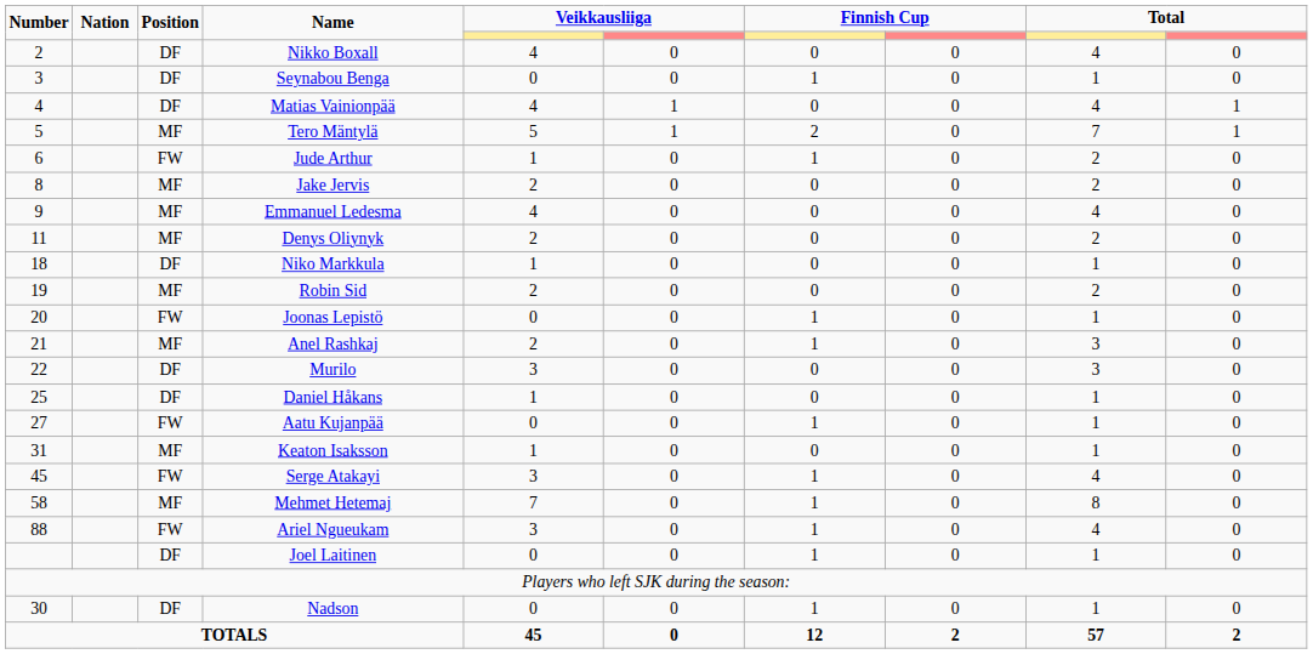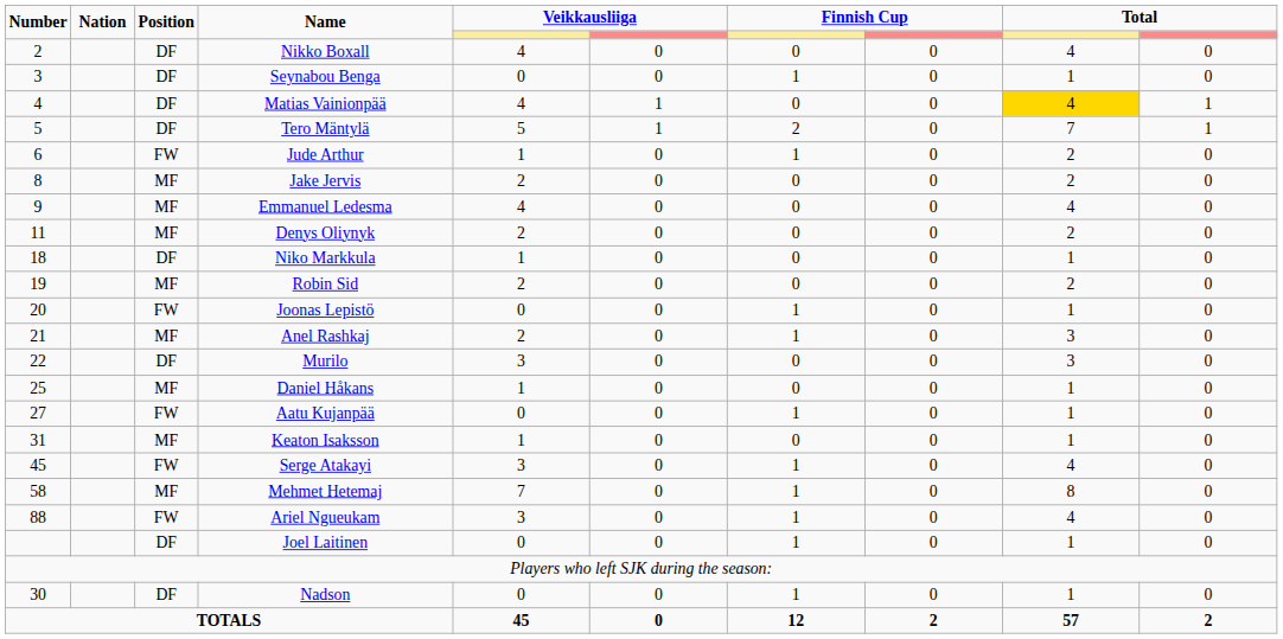 <table class="wikitable" style="text-align:center;">
 <tr>
 <td rowspan="2"  style="width:5%;"><strong>Number</strong></td>
 <td rowspan="2"  style="width:5%;"><strong>Nation</strong></td>
 <td rowspan="2"  style="width:5%;"><strong>Position</strong></td>
 <td rowspan="2"  style="width:20%;"><strong>Name</strong></td>
 <td colspan="2"><strong><a href='#'>Veikkausliiga</a></strong></td>
 <td colspan="2"><strong><a href='#'>Finnish Cup</a></strong></td>
 <td colspan="2"><strong>Total</strong></td>
 </tr>
 <tr>
 <th style="width:60px; background:#fe9;"></th>
 <th style="width:60px; background:#ff8888;"></th>
 <th style="width:60px; background:#fe9;"></th>
 <th style="width:60px; background:#ff8888;"></th>
 <th style="width:60px; background:#fe9;"></th>
 <th style="width:60px; background:#ff8888;"></th>
 </tr>
 <tr>
 <td>2</td>
 <td></td>
 <td>DF</td>
 <td><a href='#'>Nikko Boxall</a></td>
 <td>4</td>
 <td>0</td>
 <td>0</td>
 <td>0</td>
 <td>4</td>
 <td>0</td>
 </tr>
 <tr>
 <td>3</td>
 <td></td>
 <td>DF</td>
 <td><a href='#'>Seynabou Benga</a></td>
 <td>0</td>
 <td>0</td>
 <td>1</td>
 <td>0</td>
 <td>1</td>
 <td>0</td>
 </tr>
 <tr>
 <td>4</td>
 <td></td>
 <td>DF</td>
 <td><a href='#'>Matias Vainionpää</a></td>
 <td>4</td>
 <td>1</td>
 <td>0</td>
 <td>0</td>
-<td>4</td>
+<td style="background: gold;">4</td>
 <td>1</td>
 </tr>
 <tr>
 <td>5</td>
 <td></td>
-<td>MF</td>
+<td>DF</td>
 <td><a href='#'>Tero Mäntylä</a></td>
 <td>5</td>
 <td>1</td>
 <td>2</td>
 <td>0</td>
 <td>7</td>
 <td>1</td>
 </tr>
 <tr>
 <td>6</td>
 <td></td>
 <td>FW</td>
 <td><a href='#'>Jude Arthur</a></td>
 <td>1</td>
 <td>0</td>
 <td>1</td>
 <td>0</td>
 <td>2</td>
 <td>0</td>
 </tr>
 <tr>
 <td>8</td>
 <td></td>
 <td>MF</td>
 <td><a href='#'>Jake Jervis</a></td>
 <td>2</td>
 <td>0</td>
 <td>0</td>
 <td>0</td>
 <td>2</td>
 <td>0</td>
 </tr>
 <tr>
 <td>9</td>
 <td></td>
 <td>MF</td>
 <td><a href='#'>Emmanuel Ledesma</a></td>
 <td>4</td>
 <td>0</td>
 <td>0</td>
 <td>0</td>
 <td>4</td>
 <td>0</td>
 </tr>
 <tr>
 <td>11</td>
 <td></td>
 <td>MF</td>
 <td><a href='#'>Denys Oliynyk</a></td>
 <td>2</td>
 <td>0</td>
 <td>0</td>
 <td>0</td>
 <td>2</td>
 <td>0</td>
 </tr>
 <tr>
 <td>18</td>
 <td></td>
 <td>DF</td>
 <td><a href='#'>Niko Markkula</a></td>
 <td>1</td>
 <td>0</td>
 <td>0</td>
 <td>0</td>
 <td>1</td>
 <td>0</td>
 </tr>
 <tr>
 <td>19</td>
 <td></td>
 <td>MF</td>
 <td><a href='#'>Robin Sid</a></td>
 <td>2</td>
 <td>0</td>
 <td>0</td>
 <td>0</td>
 <td>2</td>
 <td>0</td>
 </tr>
 <tr>
 <td>20</td>
 <td></td>
 <td>FW</td>
 <td><a href='#'>Joonas Lepistö</a></td>
 <td>0</td>
 <td>0</td>
 <td>1</td>
 <td>0</td>
 <td>1</td>
 <td>0</td>
 </tr>
 <tr>
 <td>21</td>
 <td></td>
 <td>MF</td>
 <td><a href='#'>Anel Rashkaj</a></td>
 <td>2</td>
 <td>0</td>
 <td>1</td>
 <td>0</td>
 <td>3</td>
 <td>0</td>
 </tr>
 <tr>
 <td>22</td>
 <td></td>
 <td>DF</td>
 <td><a href='#'>Murilo</a></td>
 <td>3</td>
 <td>0</td>
 <td>0</td>
 <td>0</td>
 <td>3</td>
 <td>0</td>
 </tr>
 <tr>
 <td>25</td>
 <td></td>
-<td>DF</td>
+<td>MF</td>
 <td><a href='#'>Daniel Håkans</a></td>
 <td>1</td>
 <td>0</td>
 <td>0</td>
 <td>0</td>
 <td>1</td>
 <td>0</td>
 </tr>
 <tr>
 <td>27</td>
 <td></td>
 <td>FW</td>
 <td><a href='#'>Aatu Kujanpää</a></td>
 <td>0</td>
 <td>0</td>
 <td>1</td>
 <td>0</td>
 <td>1</td>
 <td>0</td>
 </tr>
 <tr>
 <td>31</td>
 <td></td>
 <td>MF</td>
 <td><a href='#'>Keaton Isaksson</a></td>
 <td>1</td>
 <td>0</td>
 <td>0</td>
 <td>0</td>
 <td>1</td>
 <td>0</td>
 </tr>
 <tr>
 <td>45</td>
 <td></td>
 <td>FW</td>
 <td><a href='#'>Serge Atakayi</a></td>
 <td>3</td>
 <td>0</td>
 <td>1</td>
 <td>0</td>
 <td>4</td>
 <td>0</td>
 </tr>
 <tr>
 <td>58</td>
 <td></td>
 <td>MF</td>
 <td><a href='#'>Mehmet Hetemaj</a></td>
 <td>7</td>
 <td>0</td>
 <td>1</td>
 <td>0</td>
 <td>8</td>
 <td>0</td>
 </tr>
 <tr>
 <td>88</td>
 <td></td>
 <td>FW</td>
 <td><a href='#'>Ariel Ngueukam</a></td>
 <td>3</td>
 <td>0</td>
 <td>1</td>
 <td>0</td>
 <td>4</td>
 <td>0</td>
 </tr>
 <tr>
 <td></td>
 <td></td>
 <td>DF</td>
 <td><a href='#'>Joel Laitinen</a></td>
 <td>0</td>
 <td>0</td>
 <td>1</td>
 <td>0</td>
 <td>1</td>
 <td>0</td>
 </tr>
 <tr>
 <td colspan="14"><em>Players who left SJK during the season:</em></td>
 </tr>
 <tr>
 <td>30</td>
 <td></td>
 <td>DF</td>
 <td><a href='#'>Nadson</a></td>
 <td>0</td>
 <td>0</td>
 <td>1</td>
 <td>0</td>
 <td>1</td>
 <td>0</td>
 </tr>
 <tr>
 <td colspan="4"><strong>TOTALS</strong></td>
 <td><strong>45</strong></td>
 <td><strong>0</strong></td>
 <td><strong>12</strong></td>
 <td><strong>2</strong></td>
 <td><strong>57</strong></td>
 <td><strong>2</strong></td>
 </tr>
 </table>
